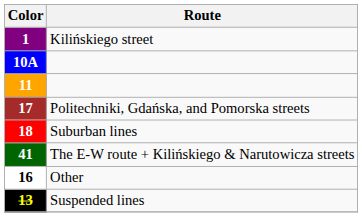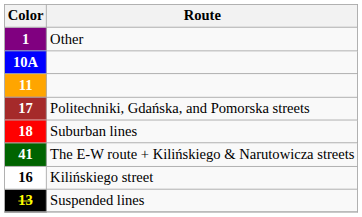 <table class="wikitable">
 <tr>
 <th>Color</th>
 <th>Route</th>
 </tr>
 <tr>
 <td align="center" style="color: white; background-color: purple"><strong>1</strong></td>
-<td>Kilińskiego street</td>
+<td>Other</td>
 </tr>
 <tr>
 <td align="center" style="color: white; background-color: blue"><strong>10A</strong></td>
 <td></td>
 </tr>
 <tr>
 <td align="center" style="color: white; background-color: orange"><strong>11</strong></td>
 <td></td>
 </tr>
 <tr>
 <td align="center" style="color: white; background-color: brown"><strong>17</strong></td>
 <td>Politechniki, Gdańska, and Pomorska streets</td>
 </tr>
 <tr>
 <td align="center" style="color: white; background-color: red"><strong>18</strong></td>
 <td>Suburban lines</td>
 </tr>
 <tr>
 <td align="center" style="color: white; background-color: darkgreen"><strong>41</strong></td>
 <td>The E-W route + Kilińskiego & Narutowicza streets</td>
 </tr>
 <tr>
 <td align="center" style="color: black; background-color: white"><strong>16</strong></td>
-<td>Other</td>
+<td>Kilińskiego street</td>
 </tr>
 <tr>
 <td align="center" style="color: yellow; background-color: black"><del><strong>13</strong></del></td>
 <td>Suspended lines</td>
 </tr>
 <tr>
 </tr>
 </table>
